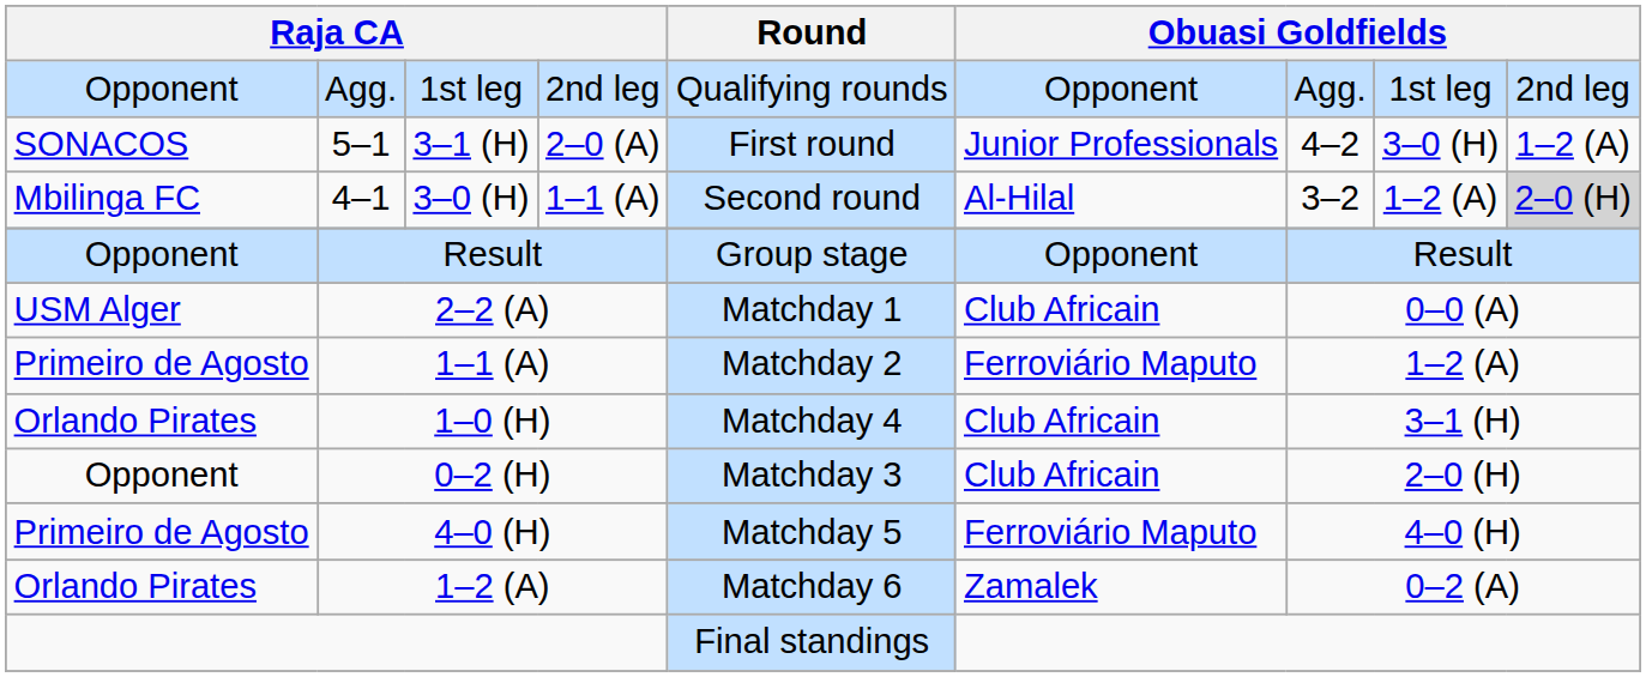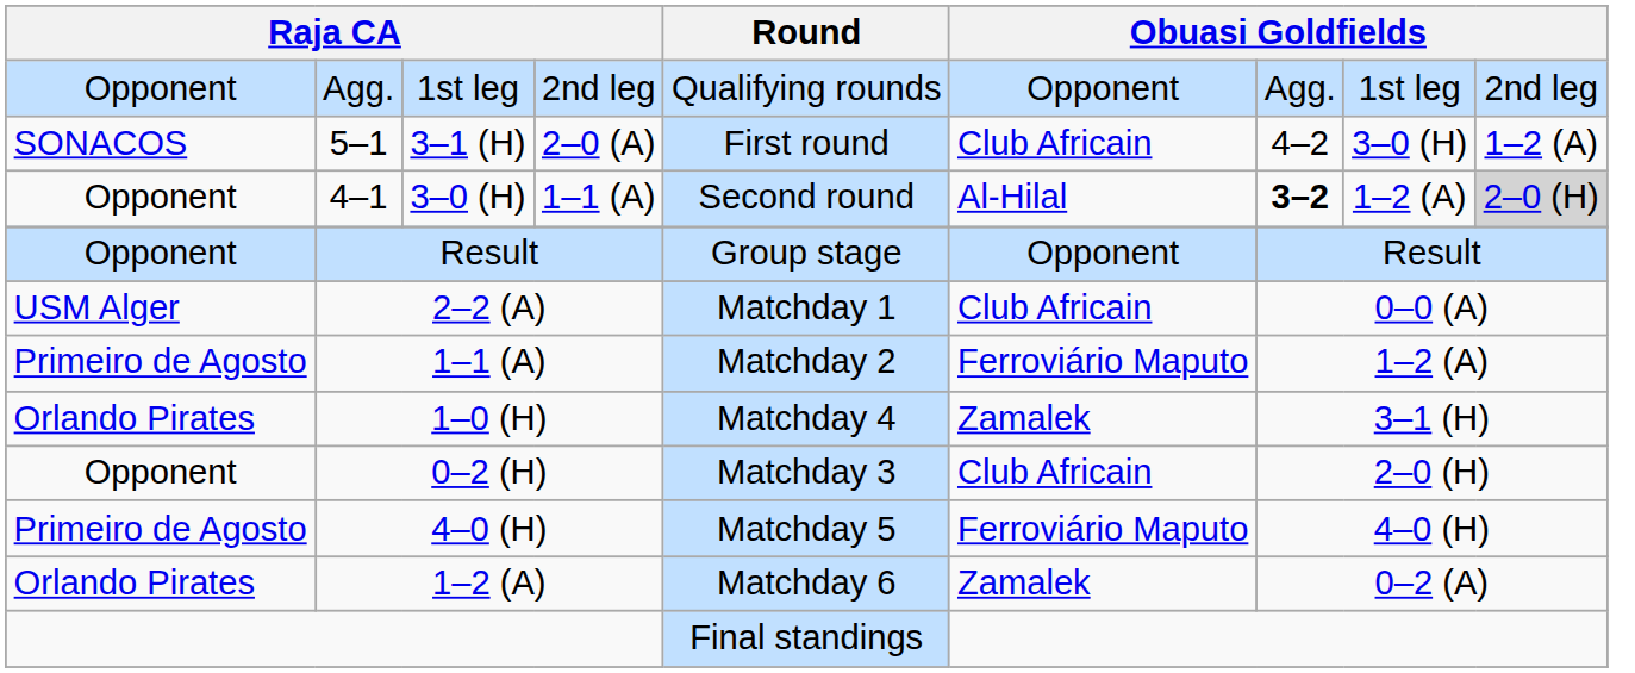 <table class="wikitable" style="text-align: center;">
 <tr>
 <th colspan=4> <a href='#'>Raja CA</a></th>
 <th>Round</th>
 <th colspan=4> <a href='#'>Obuasi Goldfields</a></th>
 </tr>
 <tr bgcolor=#c1e0ff>
 <td>Opponent</td>
 <td>Agg.</td>
 <td>1st leg</td>
 <td>2nd leg</td>
 <td>Qualifying rounds</td>
 <td>Opponent</td>
 <td>Agg.</td>
 <td>1st leg</td>
 <td>2nd leg</td>
 </tr>
 <tr>
 <td align=left> <a href='#'>SONACOS</a></td>
 <td>5–1</td>
 <td><a href='#'>3–1</a> (H)</td>
 <td><a href='#'>2–0</a> (A)</td>
 <td bgcolor=#c1e0ff>First round</td>
-<td align=left> <a href='#'>Junior Professionals</a></td>
+<td align=left> <a href='#'>Club Africain</a></td>
 <td>4–2</td>
 <td><a href='#'>3–0</a> (H)</td>
 <td><a href='#'>1–2</a> (A)</td>
 </tr>
 <tr>
-<td align=left> <a href='#'>Mbilinga FC</a></td>
+<td>Opponent</td>
 <td>4–1</td>
 <td><a href='#'>3–0</a> (H)</td>
 <td><a href='#'>1–1</a> (A)</td>
 <td bgcolor=#c1e0ff>Second round</td>
 <td align=left> <a href='#'>Al-Hilal</a></td>
-<td>3–2</td>
+<td><strong>3–2</strong></td>
 <td><a href='#'>1–2</a> (A)</td>
 <td style="background: lightgrey;"><a href='#'>2–0</a> (H)</td>
 </tr>
 <tr>
 </tr>
 <tr bgcolor=#c1e0ff>
 <td>Opponent</td>
 <td colspan=3>Result</td>
 <td>Group stage</td>
 <td>Opponent</td>
 <td colspan=3>Result</td>
 </tr>
 <tr>
 <td align=left> <a href='#'>USM Alger</a></td>
 <td colspan=3><a href='#'>2–2</a> (A)</td>
 <td bgcolor=#c1e0ff>Matchday 1</td>
 <td align=left> <a href='#'>Club Africain</a></td>
 <td colspan=3><a href='#'>0–0</a> (A)</td>
 </tr>
 <tr>
 <td align=left> <a href='#'>Primeiro de Agosto</a></td>
 <td colspan=3><a href='#'>1–1</a> (A)</td>
 <td bgcolor=#c1e0ff>Matchday 2</td>
 <td align=left> <a href='#'>Ferroviário Maputo</a></td>
 <td colspan=3><a href='#'>1–2</a> (A)</td>
 </tr>
 <tr>
 <td align=left> <a href='#'>Orlando Pirates</a></td>
 <td colspan=3><a href='#'>1–0</a> (H)</td>
 <td bgcolor=#c1e0ff>Matchday 4</td>
-<td align=left> <a href='#'>Club Africain</a></td>
+<td align=left> <a href='#'>Zamalek</a></td>
 <td colspan=3><a href='#'>3–1</a> (H)</td>
 </tr>
 <tr>
 <td>Opponent</td>
 <td colspan=3><a href='#'>0–2</a> (H)</td>
 <td bgcolor=#c1e0ff>Matchday 3</td>
 <td align=left> <a href='#'>Club Africain</a></td>
 <td colspan=3><a href='#'>2–0</a> (H)</td>
 </tr>
 <tr>
 <td align=left> <a href='#'>Primeiro de Agosto</a></td>
 <td colspan=3><a href='#'>4–0</a> (H)</td>
 <td bgcolor=#c1e0ff>Matchday 5</td>
 <td align=left> <a href='#'>Ferroviário Maputo</a></td>
 <td colspan=3><a href='#'>4–0</a> (H)</td>
 </tr>
 <tr>
 <td align=left> <a href='#'>Orlando Pirates</a></td>
 <td colspan=3><a href='#'>1–2</a> (A)</td>
 <td bgcolor=#c1e0ff>Matchday 6</td>
 <td align=left> <a href='#'>Zamalek</a></td>
 <td colspan=3><a href='#'>0–2</a> (A)</td>
 </tr>
 <tr>
 <td colspan=4 align=center valign=top><br></td>
 <td bgcolor=#c1e0ff>Final standings</td>
 <td colspan=4 align=center valign=top><br></td>
 </tr>
 </table>
